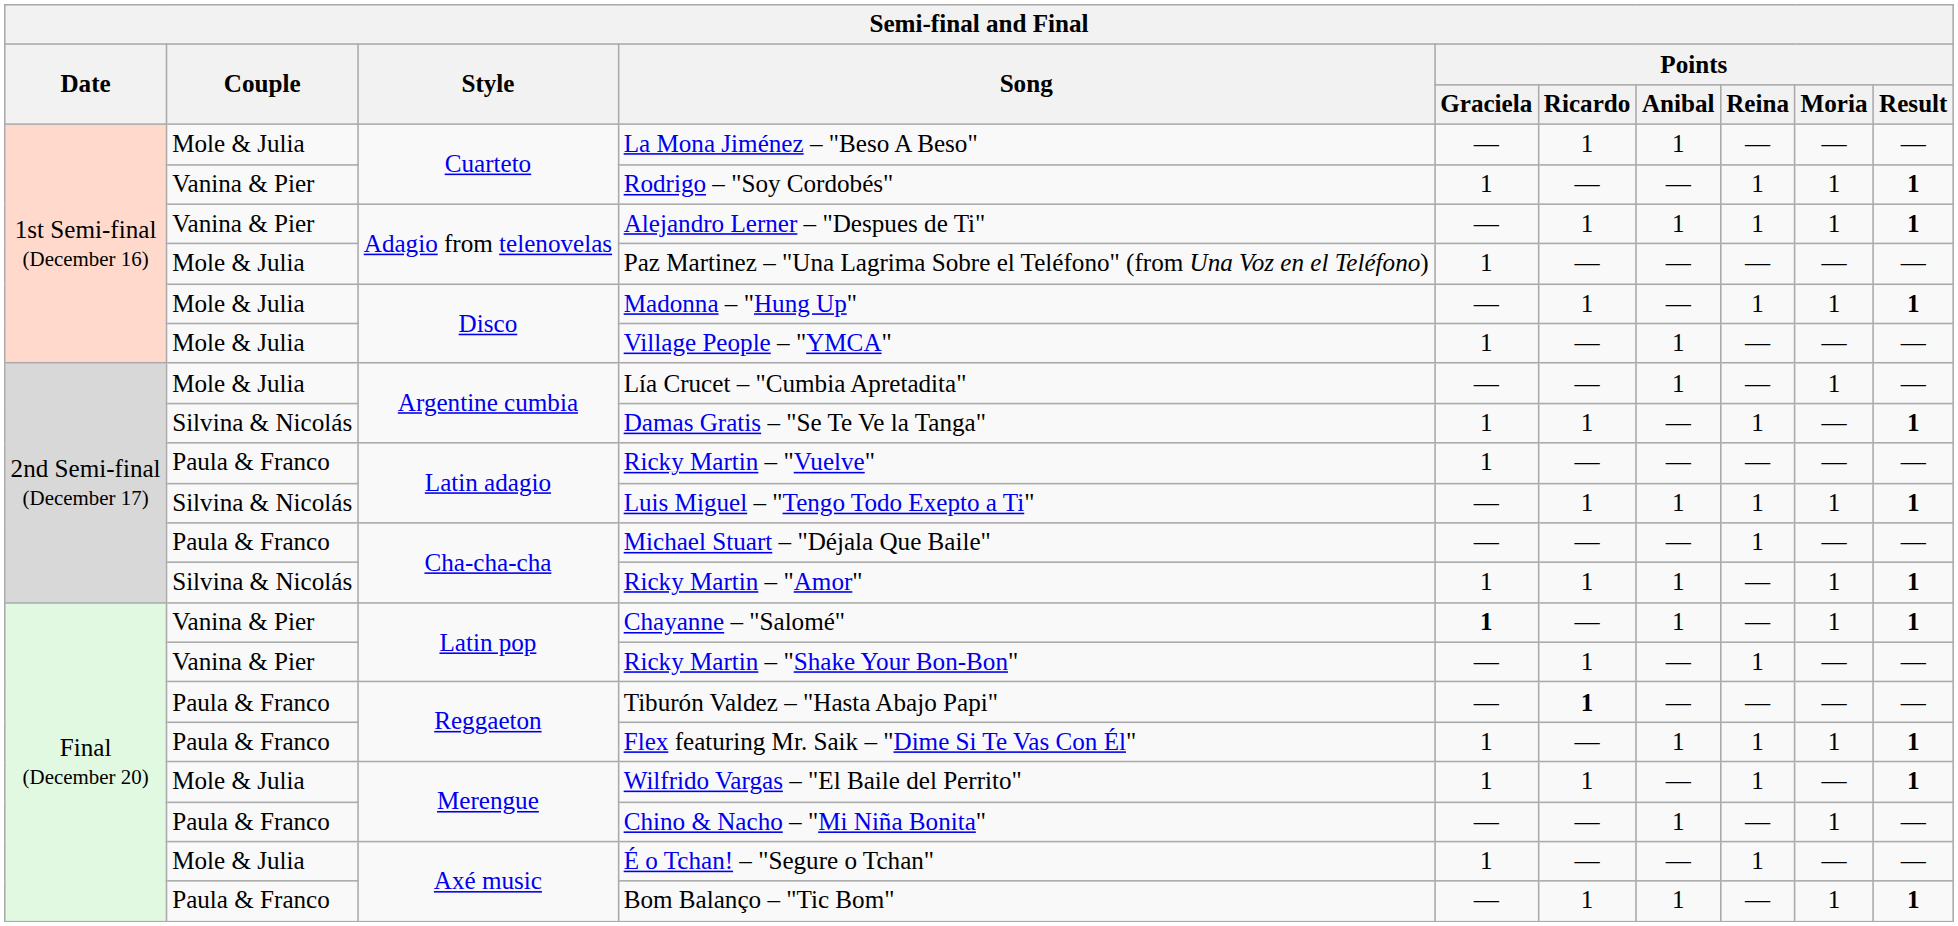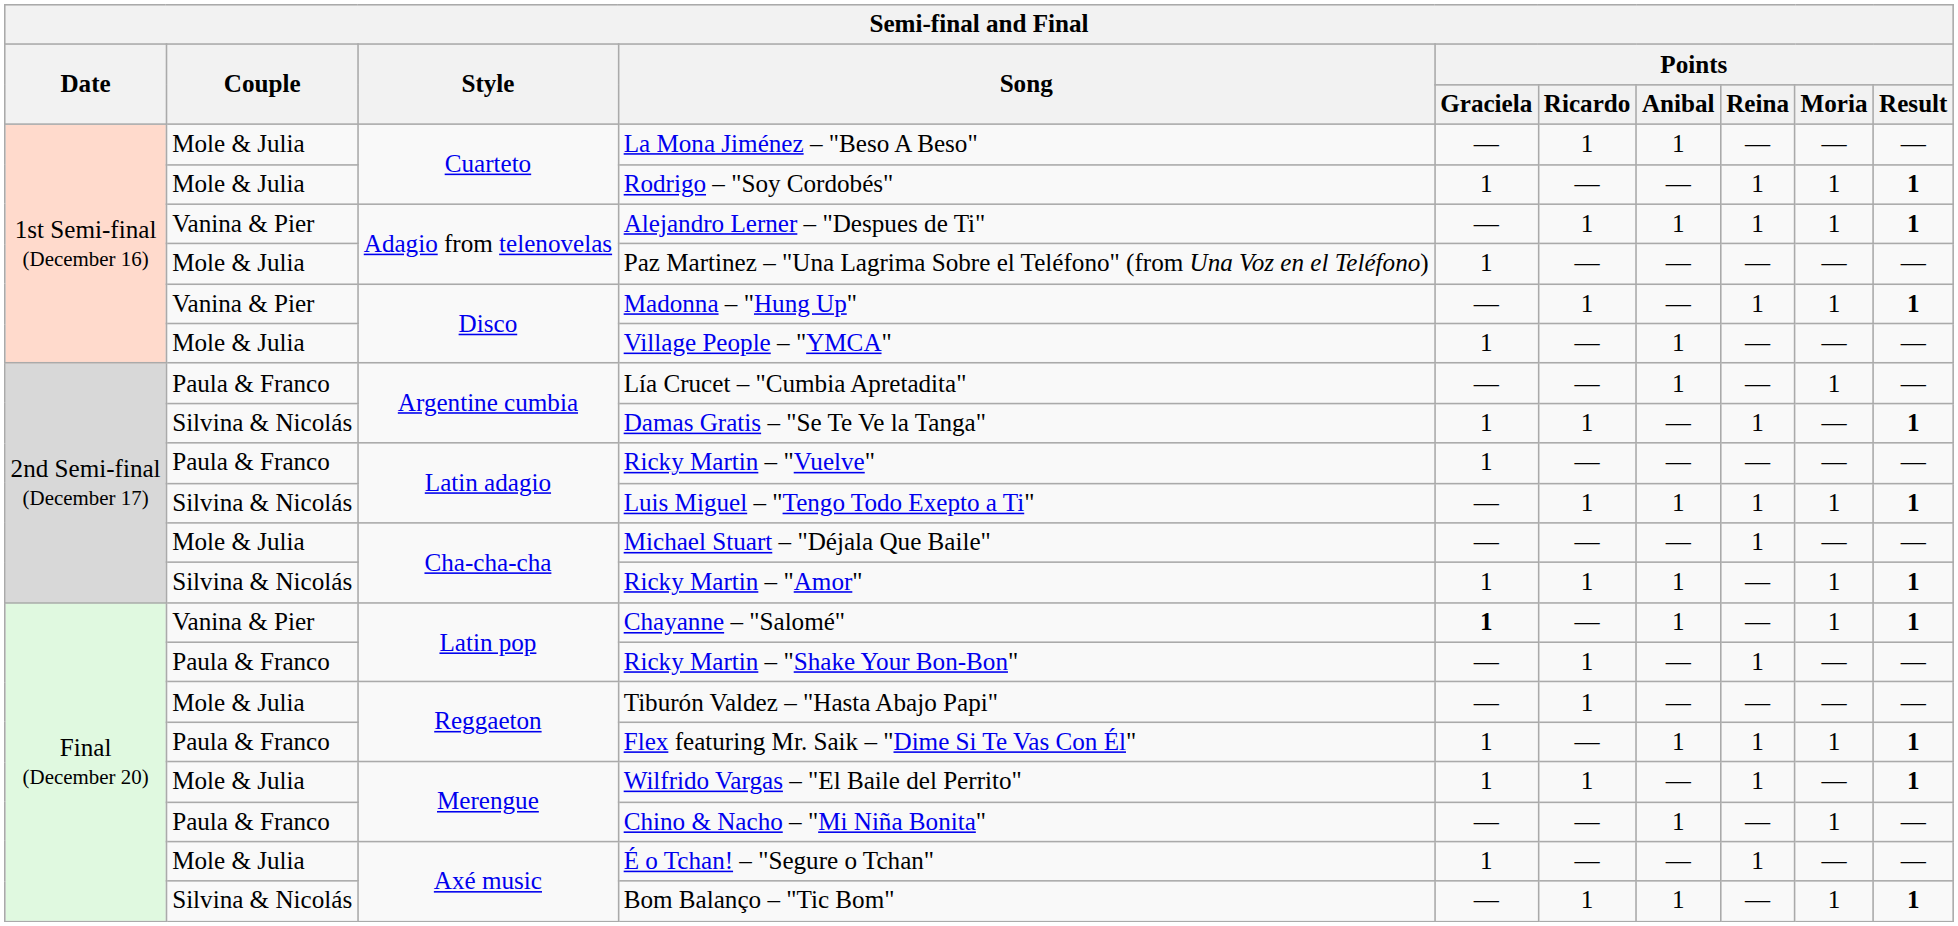 <table class="wikitable collapsible collapsed">
 <tr>
 <th colspan="10" align=center><strong>Semi-final and Final</strong></th>
 </tr>
 <tr>
 <th rowspan="2">Date</th>
 <th rowspan="2">Couple</th>
 <th rowspan="2">Style</th>
 <th rowspan="2">Song</th>
 <th colspan="6">Points</th>
 </tr>
 <tr>
 <th>Graciela</th>
 <th>Ricardo</th>
 <th>Anibal</th>
 <th>Reina</th>
 <th>Moria</th>
 <th>Result</th>
 </tr>
 <tr>
 <td rowspan="6" style="text-align:center; background:#ffdacc">1st Semi-final <br> <small>(December 16)</small></td>
 <td>Mole & Julia</td>
 <td rowspan="2" style="text-align:center;"><a href='#'>Cuarteto</a></td>
 <td><a href='#'>La Mona Jiménez</a> – "Beso A Beso"</td>
 <td style="text-align:center;">—</td>
 <td style="text-align:center;">1</td>
 <td style="text-align:center;">1</td>
 <td style="text-align:center;">—</td>
 <td style="text-align:center;">—</td>
 <td style="text-align:center;">—</td>
 </tr>
 <tr>
-<td>Vanina & Pier</td>
+<td>Mole & Julia</td>
 <td><a href='#'>Rodrigo</a> – "Soy Cordobés"</td>
 <td style="text-align:center;">1</td>
 <td style="text-align:center;">—</td>
 <td style="text-align:center;">—</td>
 <td style="text-align:center;">1</td>
 <td style="text-align:center;">1</td>
 <td style="text-align:center;"><strong>1</strong></td>
 </tr>
 <tr>
 <td>Vanina & Pier</td>
 <td rowspan="2" style="text-align:center;"><a href='#'>Adagio</a> from <a href='#'>telenovelas</a></td>
 <td><a href='#'>Alejandro Lerner</a> – "Despues de Ti"</td>
 <td style="text-align:center;">—</td>
 <td style="text-align:center;">1</td>
 <td style="text-align:center;">1</td>
 <td style="text-align:center;">1</td>
 <td style="text-align:center;">1</td>
 <td style="text-align:center;"><strong>1</strong></td>
 </tr>
 <tr>
 <td>Mole & Julia</td>
 <td>Paz Martinez – "Una Lagrima Sobre el Teléfono" (from <em>Una Voz en el Teléfono</em>)</td>
 <td style="text-align:center;">1</td>
 <td style="text-align:center;">—</td>
 <td style="text-align:center;">—</td>
 <td style="text-align:center;">—</td>
 <td style="text-align:center;">—</td>
 <td style="text-align:center;">—</td>
 </tr>
 <tr>
-<td>Mole & Julia</td>
+<td>Vanina & Pier</td>
 <td rowspan="2" style="text-align:center;"><a href='#'>Disco</a></td>
 <td><a href='#'>Madonna</a> – "<a href='#'>Hung Up</a>"</td>
 <td style="text-align:center;">—</td>
 <td style="text-align:center;">1</td>
 <td style="text-align:center;">—</td>
 <td style="text-align:center;">1</td>
 <td style="text-align:center;">1</td>
 <td style="text-align:center;"><strong>1</strong></td>
 </tr>
 <tr>
 <td>Mole & Julia</td>
 <td><a href='#'>Village People</a> – "<a href='#'>YMCA</a>"</td>
 <td style="text-align:center;">1</td>
 <td style="text-align:center;">—</td>
 <td style="text-align:center;">1</td>
 <td style="text-align:center;">—</td>
 <td style="text-align:center;">—</td>
 <td style="text-align:center;">—</td>
 </tr>
 <tr>
 <td rowspan="6" style="text-align:center; background:#d8d8d8">2nd Semi-final <br> <small>(December 17)</small></td>
-<td>Mole & Julia</td>
+<td>Paula & Franco</td>
 <td rowspan="2" style="text-align:center;"><a href='#'>Argentine cumbia</a></td>
 <td>Lía Crucet – "Cumbia Apretadita"</td>
 <td style="text-align:center;">—</td>
 <td style="text-align:center;">—</td>
 <td style="text-align:center;">1</td>
 <td style="text-align:center;">—</td>
 <td style="text-align:center;">1</td>
 <td style="text-align:center;">—</td>
 </tr>
 <tr>
 <td>Silvina & Nicolás</td>
 <td><a href='#'>Damas Gratis</a> – "Se Te Ve la Tanga"</td>
 <td style="text-align:center;">1</td>
 <td style="text-align:center;">1</td>
 <td style="text-align:center;">—</td>
 <td style="text-align:center;">1</td>
 <td style="text-align:center;">—</td>
 <td style="text-align:center;"><strong>1</strong></td>
 </tr>
 <tr>
 <td>Paula & Franco</td>
 <td rowspan="2" style="text-align:center;"><a href='#'>Latin adagio</a></td>
 <td><a href='#'>Ricky Martin</a> – "<a href='#'>Vuelve</a>"</td>
 <td style="text-align:center;">1</td>
 <td style="text-align:center;">—</td>
 <td style="text-align:center;">—</td>
 <td style="text-align:center;">—</td>
 <td style="text-align:center;">—</td>
 <td style="text-align:center;">—</td>
 </tr>
 <tr>
 <td>Silvina & Nicolás</td>
 <td><a href='#'>Luis Miguel</a> – "<a href='#'>Tengo Todo Exepto a Ti</a>"</td>
 <td style="text-align:center;">—</td>
 <td style="text-align:center;">1</td>
 <td style="text-align:center;">1</td>
 <td style="text-align:center;">1</td>
 <td style="text-align:center;">1</td>
 <td style="text-align:center;"><strong>1</strong></td>
 </tr>
 <tr>
-<td>Paula & Franco</td>
+<td>Mole & Julia</td>
 <td rowspan="2" style="text-align:center;"><a href='#'>Cha-cha-cha</a></td>
 <td><a href='#'>Michael Stuart</a> – "Déjala Que Baile"</td>
 <td style="text-align:center;">—</td>
 <td style="text-align:center;">—</td>
 <td style="text-align:center;">—</td>
 <td style="text-align:center;">1</td>
 <td style="text-align:center;">—</td>
 <td style="text-align:center;">—</td>
 </tr>
 <tr>
 <td>Silvina & Nicolás</td>
 <td><a href='#'>Ricky Martin</a> – "<a href='#'>Amor</a>"</td>
 <td style="text-align:center;">1</td>
 <td style="text-align:center;">1</td>
 <td style="text-align:center;">1</td>
 <td style="text-align:center;">—</td>
 <td style="text-align:center;">1</td>
 <td style="text-align:center;"><strong>1</strong></td>
 </tr>
 <tr>
 <td rowspan="8" style="text-align:center; background:#E0F9E0">Final <br> <small>(December 20)</small></td>
 <td>Vanina & Pier</td>
 <td rowspan="2" style="text-align:center;"><a href='#'>Latin pop</a></td>
 <td><a href='#'>Chayanne</a> – "Salomé"</td>
 <td style="text-align:center;"><strong>1</strong></td>
 <td style="text-align:center;">—</td>
 <td style="text-align:center;">1</td>
 <td style="text-align:center;">—</td>
 <td style="text-align:center;">1</td>
 <td style="text-align:center;"><strong>1</strong></td>
 </tr>
 <tr>
-<td>Vanina & Pier</td>
+<td>Paula & Franco</td>
 <td><a href='#'>Ricky Martin</a> – "<a href='#'>Shake Your Bon-Bon</a>"</td>
 <td style="text-align:center;">—</td>
 <td style="text-align:center;">1</td>
 <td style="text-align:center;">—</td>
 <td style="text-align:center;">1</td>
 <td style="text-align:center;">—</td>
 <td style="text-align:center;">—</td>
 </tr>
 <tr>
-<td>Paula & Franco</td>
+<td>Mole & Julia</td>
 <td rowspan="2" style="text-align:center;"><a href='#'>Reggaeton</a></td>
 <td>Tiburón Valdez – "Hasta Abajo Papi"</td>
 <td style="text-align:center;">—</td>
-<td style="text-align:center;"><strong>1</strong></td>
+<td style="text-align:center;">1</td>
 <td style="text-align:center;">—</td>
 <td style="text-align:center;">—</td>
 <td style="text-align:center;">—</td>
 <td style="text-align:center;">—</td>
 </tr>
 <tr>
 <td>Paula & Franco</td>
 <td><a href='#'>Flex</a> featuring Mr. Saik – "<a href='#'>Dime Si Te Vas Con Él</a>"</td>
 <td style="text-align:center;">1</td>
 <td style="text-align:center;">—</td>
 <td style="text-align:center;">1</td>
 <td style="text-align:center;">1</td>
 <td style="text-align:center;">1</td>
 <td style="text-align:center;"><strong>1</strong></td>
 </tr>
 <tr>
 <td>Mole & Julia</td>
 <td rowspan="2" style="text-align:center;"><a href='#'>Merengue</a></td>
 <td><a href='#'>Wilfrido Vargas</a> – "El Baile del Perrito"</td>
 <td style="text-align:center;">1</td>
 <td style="text-align:center;">1</td>
 <td style="text-align:center;">—</td>
 <td style="text-align:center;">1</td>
 <td style="text-align:center;">—</td>
 <td style="text-align:center;"><strong>1</strong></td>
 </tr>
 <tr>
 <td>Paula & Franco</td>
 <td><a href='#'>Chino & Nacho</a> – "<a href='#'>Mi Niña Bonita</a>"</td>
 <td style="text-align:center;">—</td>
 <td style="text-align:center;">—</td>
 <td style="text-align:center;">1</td>
 <td style="text-align:center;">—</td>
 <td style="text-align:center;">1</td>
 <td style="text-align:center;">—</td>
 </tr>
 <tr>
 <td>Mole & Julia</td>
 <td rowspan="2" style="text-align:center;"><a href='#'>Axé music</a></td>
 <td><a href='#'>É o Tchan!</a> – "Segure o Tchan"</td>
 <td style="text-align:center;">1</td>
 <td style="text-align:center;">—</td>
 <td style="text-align:center;">—</td>
 <td style="text-align:center;">1</td>
 <td style="text-align:center;">—</td>
 <td style="text-align:center;">—</td>
 </tr>
 <tr>
-<td>Paula & Franco</td>
+<td>Silvina & Nicolás</td>
 <td>Bom Balanço – "Tic Bom"</td>
 <td style="text-align:center;">—</td>
 <td style="text-align:center;">1</td>
 <td style="text-align:center;">1</td>
 <td style="text-align:center;">—</td>
 <td style="text-align:center;">1</td>
 <td style="text-align:center;"><strong>1</strong></td>
 </tr>
 </table>
